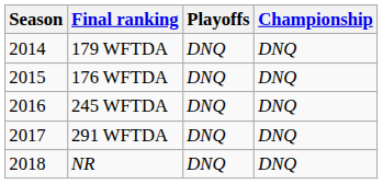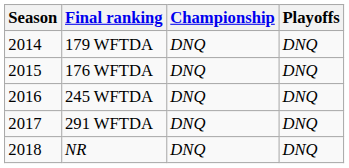 <table class="wikitable sortable">
 <tr>
 <th>Season</th>
 <th><a href='#'>Final ranking</a></th>
+<th><a href='#'>Championship</a></th>
 <th>Playoffs</th>
-<th><a href='#'>Championship</a></th>
 </tr>
 <tr>
 <td>2014</td>
 <td>179 WFTDA</td>
 <td><em>DNQ</em></td>
 <td><em>DNQ</em></td>
 </tr>
 <tr>
 <td>2015</td>
 <td>176 WFTDA</td>
 <td><em>DNQ</em></td>
 <td><em>DNQ</em></td>
 </tr>
 <tr>
 <td>2016</td>
 <td>245 WFTDA</td>
 <td><em>DNQ</em></td>
 <td><em>DNQ</em></td>
 </tr>
 <tr>
 <td>2017</td>
 <td>291 WFTDA</td>
 <td><em>DNQ</em></td>
 <td><em>DNQ</em></td>
 </tr>
 <tr>
 <td>2018</td>
 <td><em>NR</em></td>
 <td><em>DNQ</em></td>
 <td><em>DNQ</em></td>
 </tr>
 </table>
